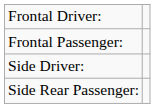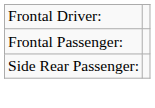 <table class="wikitable">
 <tr>
 <td>Frontal Driver:</td>
 <td></td>
 </tr>
 <tr>
 <td>Frontal Passenger:</td>
 <td></td>
 </tr>
 <tr>
-<td>Side Driver:</td>
-<td></td>
-</tr>
-<tr>
 <td>Side Rear Passenger:</td>
 <td></td>
 </tr>
 </table>
